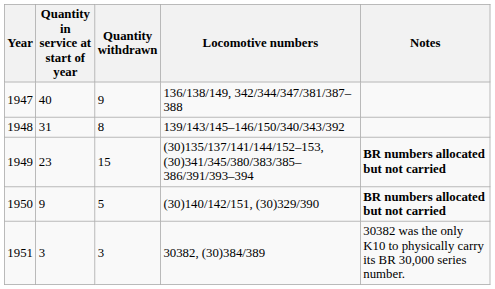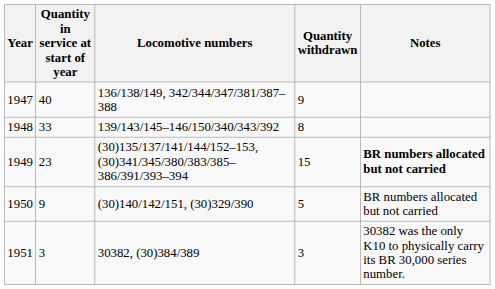 <table class=wikitable |style=text-align:center>
 <tr>
 <th>Year</th>
 <th>Quantity in<br>service at<br>start of year</th>
+<th>Locomotive numbers</th>
 <th>Quantity<br>withdrawn</th>
-<th>Locomotive numbers</th>
 <th>Notes</th>
 </tr>
 <tr>
 <td>1947</td>
 <td>40</td>
+<td align=left>136/138/149, 342/344/347/381/387–388</td>
 <td>9</td>
-<td align=left>136/138/149, 342/344/347/381/387–388</td>
 <td align=left></td>
 </tr>
 <tr>
 <td>1948</td>
-<td>31</td>
+<td>33</td>
+<td align=left>139/143/145–146/150/340/343/392</td>
 <td>8</td>
-<td align=left>139/143/145–146/150/340/343/392</td>
 <td align=left></td>
 </tr>
 <tr>
 <td>1949</td>
 <td>23</td>
+<td align=left>(30)135/137/141/144/152–153, (30)341/345/380/383/385–386/391/393–394</td>
 <td>15</td>
-<td align=left>(30)135/137/141/144/152–153, (30)341/345/380/383/385–386/391/393–394</td>
 <td align=left><strong>BR numbers allocated but not carried</strong></td>
 </tr>
 <tr>
 <td>1950</td>
 <td>9</td>
+<td align=left>(30)140/142/151, (30)329/390</td>
 <td>5</td>
-<td align=left>(30)140/142/151, (30)329/390</td>
-<td align=left><strong>BR numbers allocated but not carried</strong></td>
+<td align=left>BR numbers allocated but not carried</td>
 </tr>
 <tr>
 <td>1951</td>
 <td>3</td>
+<td align=left>30382, (30)384/389</td>
 <td>3</td>
-<td align=left>30382, (30)384/389</td>
 <td align=left>30382 was the only K10 to physically carry its BR 30,000 series number.</td>
 </tr>
 </table>
